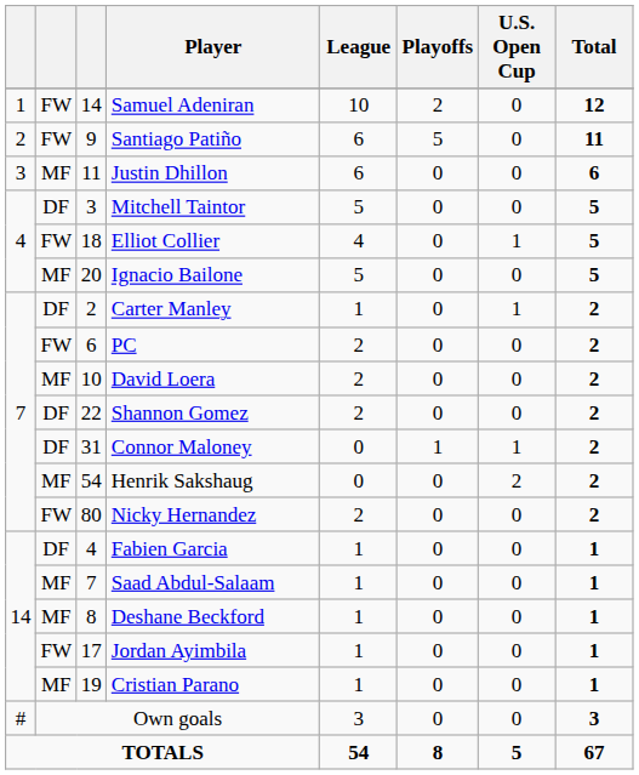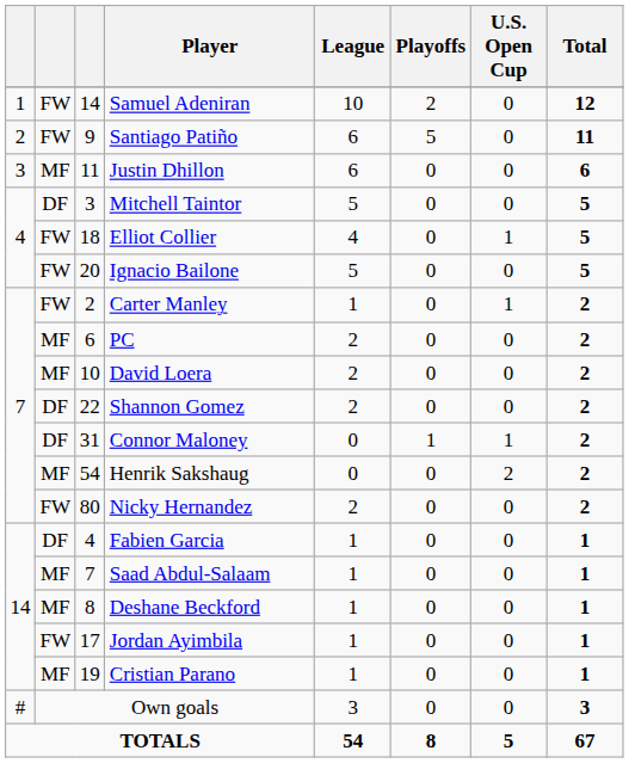 <table class="wikitable sortable" style="font-size: 95%; text-align: center;">
 <tr>
 <th width=10></th>
 <th width=10></th>
 <th width=10></th>
 <th width=150>Player</th>
 <th width=50>League</th>
 <th width=50>Playoffs</th>
 <th width=50>U.S. Open Cup</th>
 <th width=50>Total</th>
 </tr>
 <tr>
 </tr>
 <tr class="sortbottom">
 </tr>
 <tr>
 <td>1</td>
 <td>FW</td>
 <td>14</td>
 <td align=left> <a href='#'>Samuel Adeniran</a></td>
 <td>10</td>
 <td>2</td>
 <td>0</td>
 <td><strong>12</strong></td>
 </tr>
 <tr>
 <td>2</td>
 <td>FW</td>
 <td>9</td>
 <td align=left> <a href='#'>Santiago Patiño</a></td>
 <td>6</td>
 <td>5</td>
 <td>0</td>
 <td><strong>11</strong></td>
 </tr>
 <tr>
 <td>3</td>
 <td>MF</td>
 <td>11</td>
 <td align=left> <a href='#'>Justin Dhillon</a></td>
 <td>6</td>
 <td>0</td>
 <td>0</td>
 <td><strong>6</strong></td>
 </tr>
 <tr>
 <td rowspan=3>4</td>
 <td>DF</td>
 <td>3</td>
 <td align=left> <a href='#'>Mitchell Taintor</a></td>
 <td>5</td>
 <td>0</td>
 <td>0</td>
 <td><strong>5</strong></td>
 </tr>
 <tr>
 <td>FW</td>
 <td>18</td>
 <td align=left> <a href='#'>Elliot Collier</a></td>
 <td>4</td>
 <td>0</td>
 <td>1</td>
 <td><strong>5</strong></td>
 </tr>
 <tr>
-<td>MF</td>
+<td>FW</td>
 <td>20</td>
 <td align=left> <a href='#'>Ignacio Bailone</a></td>
 <td>5</td>
 <td>0</td>
 <td>0</td>
 <td><strong>5</strong></td>
 </tr>
 <tr>
 <td rowspan=7>7</td>
-<td>DF</td>
+<td>FW</td>
 <td>2</td>
 <td align=left> <a href='#'>Carter Manley</a></td>
 <td>1</td>
 <td>0</td>
 <td>1</td>
 <td><strong>2</strong></td>
 </tr>
 <tr>
-<td>FW</td>
+<td>MF</td>
 <td>6</td>
 <td align=left> <a href='#'>PC</a></td>
 <td>2</td>
 <td>0</td>
 <td>0</td>
 <td><strong>2</strong></td>
 </tr>
 <tr>
 <td>MF</td>
 <td>10</td>
 <td align=left> <a href='#'>David Loera</a></td>
 <td>2</td>
 <td>0</td>
 <td>0</td>
 <td><strong>2</strong></td>
 </tr>
 <tr>
 <td>DF</td>
 <td>22</td>
 <td align=left> <a href='#'>Shannon Gomez</a></td>
 <td>2</td>
 <td>0</td>
 <td>0</td>
 <td><strong>2</strong></td>
 </tr>
 <tr>
 <td>DF</td>
 <td>31</td>
 <td align=left> <a href='#'>Connor Maloney</a></td>
 <td>0</td>
 <td>1</td>
 <td>1</td>
 <td><strong>2</strong></td>
 </tr>
 <tr>
 <td>MF</td>
 <td>54</td>
 <td align=left> Henrik Sakshaug</td>
 <td>0</td>
 <td>0</td>
 <td>2</td>
 <td><strong>2</strong></td>
 </tr>
 <tr>
 <td>FW</td>
 <td>80</td>
 <td align=left> <a href='#'>Nicky Hernandez</a></td>
 <td>2</td>
 <td>0</td>
 <td>0</td>
 <td><strong>2</strong></td>
 </tr>
 <tr>
 <td rowspan=5>14</td>
 <td>DF</td>
 <td>4</td>
 <td align=left> <a href='#'>Fabien Garcia</a></td>
 <td>1</td>
 <td>0</td>
 <td>0</td>
 <td><strong>1</strong></td>
 </tr>
 <tr>
 <td>MF</td>
 <td>7</td>
 <td align=left> <a href='#'>Saad Abdul-Salaam</a></td>
 <td>1</td>
 <td>0</td>
 <td>0</td>
 <td><strong>1</strong></td>
 </tr>
 <tr>
 <td>MF</td>
 <td>8</td>
 <td align=left> <a href='#'>Deshane Beckford</a></td>
 <td>1</td>
 <td>0</td>
 <td>0</td>
 <td><strong>1</strong></td>
 </tr>
 <tr>
 <td>FW</td>
 <td>17</td>
 <td align=left> <a href='#'>Jordan Ayimbila</a></td>
 <td>1</td>
 <td>0</td>
 <td>0</td>
 <td><strong>1</strong></td>
 </tr>
 <tr>
 <td>MF</td>
 <td>19</td>
 <td align=left> <a href='#'>Cristian Parano</a></td>
 <td>1</td>
 <td>0</td>
 <td>0</td>
 <td><strong>1</strong></td>
 </tr>
 <tr>
 <td>#</td>
 <td colspan="3">Own goals</td>
 <td>3</td>
 <td>0</td>
 <td>0</td>
 <td><strong>3</strong></td>
 </tr>
 <tr>
 <td colspan="4"><strong>TOTALS</strong></td>
 <td><strong>54</strong></td>
 <td><strong>8</strong></td>
 <td><strong>5</strong></td>
 <td><strong>67</strong></td>
 </tr>
 </table>
